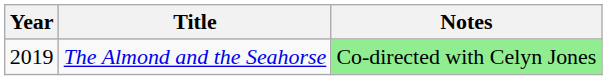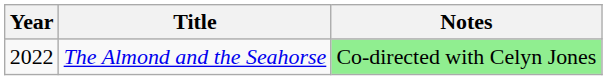 <table class="wikitable">
 <tr>
 <th>Year</th>
 <th>Title</th>
 <th>Notes</th>
 </tr>
 <tr>
-<td>2019</td>
+<td>2022</td>
 <td><em><a href='#'>The Almond and the Seahorse</a></em></td>
 <td style="background: lightgreen;">Co-directed with Celyn Jones</td>
 </tr>
 </table>
